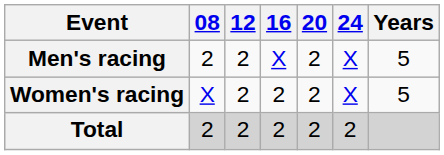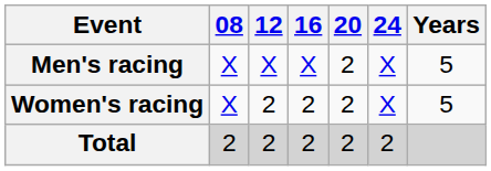 <table class="wikitable plainrowheaders sticky-header" style="text-align:center;">
 <tr>
 <th scope="col">Event</th>
 <th scope="col"><a href='#'>08</a></th>
 <th scope="col"><a href='#'>12</a></th>
 <th scope="col"><a href='#'>16</a></th>
 <th scope="col"><a href='#'>20</a></th>
 <th scope="col"><a href='#'>24</a></th>
 <th scope="col">Years</th>
 </tr>
 <tr>
 <th scope="row">Men's racing</th>
-<td>2</td>
-<td>2</td>
+<td><a href='#'>X</a></td>
+<td><a href='#'>X</a></td>
 <td><a href='#'>X</a></td>
 <td>2</td>
 <td><a href='#'>X</a></td>
 <td>5</td>
 </tr>
 <tr>
 <th scope="row">Women's racing</th>
 <td><a href='#'>X</a></td>
 <td>2</td>
 <td>2</td>
 <td>2</td>
 <td><a href='#'>X</a></td>
 <td>5</td>
 </tr>
 <tr bgcolor=lightgray>
 <th scope="row"><strong>Total</strong></th>
 <td>2</td>
 <td>2</td>
 <td>2</td>
 <td>2</td>
 <td>2</td>
 <td></td>
 </tr>
 </table>
